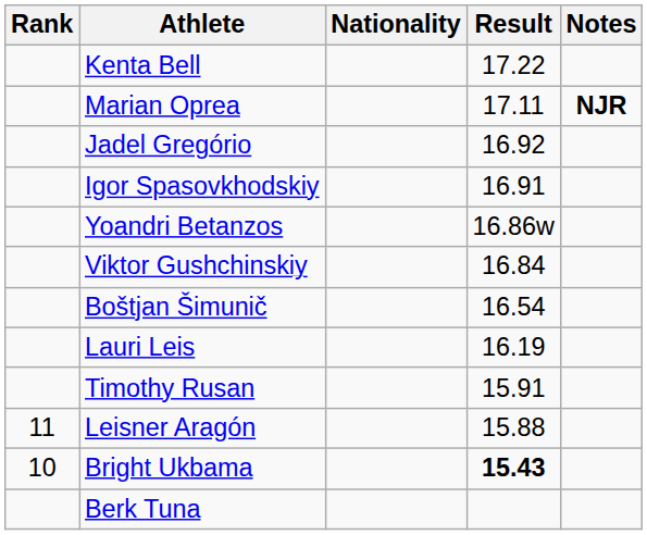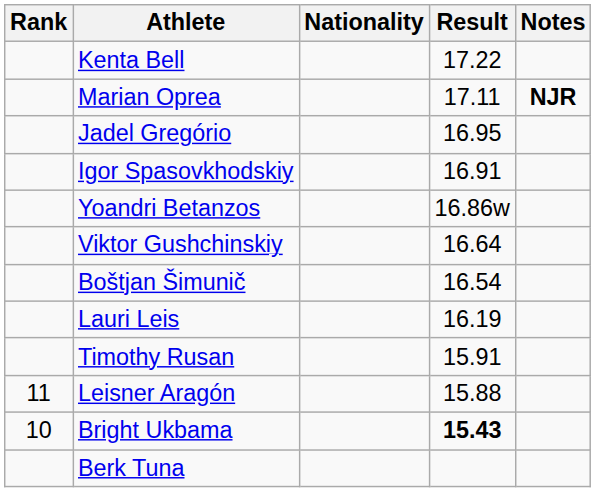 <table class="wikitable sortable" style="text-align:center">
 <tr>
 <th>Rank</th>
 <th>Athlete</th>
 <th>Nationality</th>
 <th>Result</th>
 <th>Notes</th>
 </tr>
 <tr>
 <td></td>
 <td align=left><a href='#'>Kenta Bell</a></td>
 <td align=left></td>
 <td>17.22</td>
 <td></td>
 </tr>
 <tr>
 <td></td>
 <td align=left><a href='#'>Marian Oprea</a></td>
 <td align=left></td>
 <td>17.11</td>
 <td><strong>NJR</strong></td>
 </tr>
 <tr>
 <td></td>
 <td align=left><a href='#'>Jadel Gregório</a></td>
 <td align=left></td>
-<td>16.92</td>
+<td>16.95</td>
 <td></td>
 </tr>
 <tr>
 <td></td>
 <td align=left><a href='#'>Igor Spasovkhodskiy</a></td>
 <td align=left></td>
 <td>16.91</td>
 <td></td>
 </tr>
 <tr>
 <td></td>
 <td align=left><a href='#'>Yoandri Betanzos</a></td>
 <td align=left></td>
 <td>16.86w</td>
 <td></td>
 </tr>
 <tr>
 <td></td>
 <td align=left><a href='#'>Viktor Gushchinskiy</a></td>
 <td align=left></td>
-<td>16.84</td>
+<td>16.64</td>
 <td></td>
 </tr>
 <tr>
 <td></td>
 <td align=left><a href='#'>Boštjan Šimunič</a></td>
 <td align=left></td>
 <td>16.54</td>
 <td></td>
 </tr>
 <tr>
 <td></td>
 <td align=left><a href='#'>Lauri Leis</a></td>
 <td align=left></td>
 <td>16.19</td>
 <td></td>
 </tr>
 <tr>
 <td></td>
 <td align=left><a href='#'>Timothy Rusan</a></td>
 <td align=left></td>
 <td>15.91</td>
 <td></td>
 </tr>
 <tr>
 <td>11</td>
 <td align=left><a href='#'>Leisner Aragón</a></td>
 <td align=left></td>
 <td>15.88</td>
 <td></td>
 </tr>
 <tr>
 <td>10</td>
 <td align=left><a href='#'>Bright Ukbama</a></td>
 <td align=left></td>
 <td><strong>15.43</strong></td>
 <td></td>
 </tr>
 <tr>
 <td></td>
 <td align=left><a href='#'>Berk Tuna</a></td>
 <td align=left></td>
 <td></td>
 <td></td>
 </tr>
 </table>
